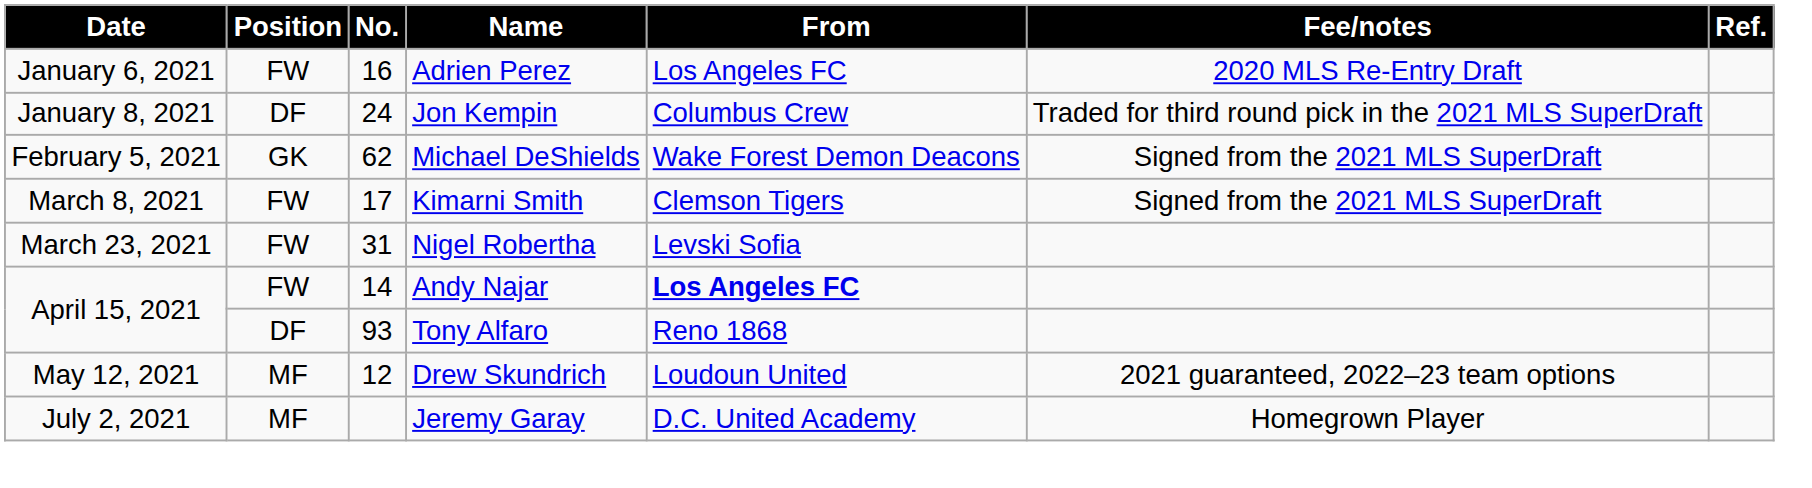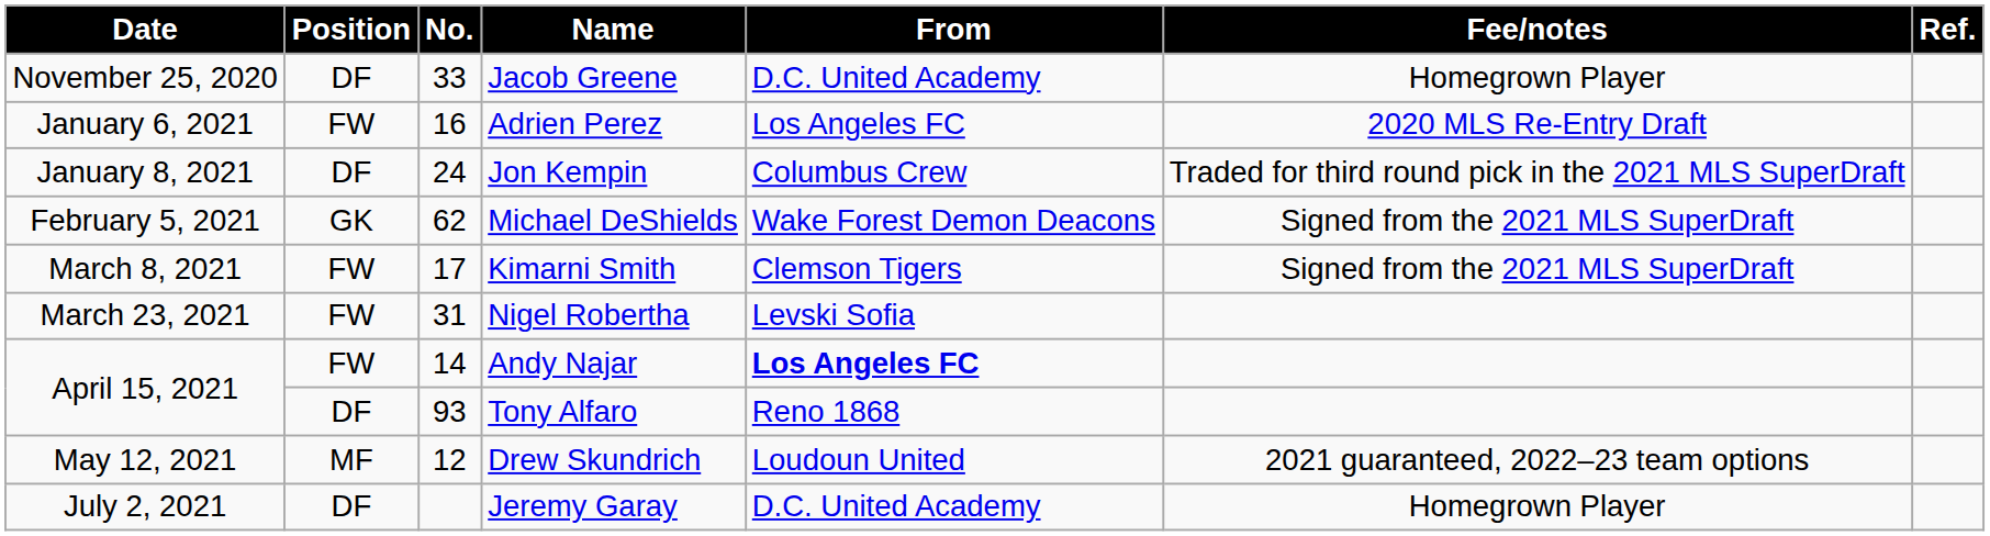 <table class="wikitable" style="text-align:center; font-size:90%; ">
 <tr>
 <th style="background:#000000; color:#FFFFFF;">Date</th>
 <th style="background:#000000; color:#FFFFFF;">Position</th>
 <th style="background:#000000; color:#FFFFFF;">No.</th>
 <th style="background:#000000; color:#FFFFFF;">Name</th>
 <th style="background:#000000; color:#FFFFFF;">From</th>
 <th style="background:#000000; color:#FFFFFF;">Fee/notes</th>
 <th style="background:#000000; color:#FFFFFF;">Ref.</th>
+</tr>
+<tr>
+<td>November 25, 2020</td>
+<td>DF</td>
+<td>33</td>
+<td align="left"> <a href='#'>Jacob Greene</a></td>
+<td align="left"> <a href='#'>D.C. United Academy</a></td>
+<td>Homegrown Player</td>
+<td></td>
 </tr>
 <tr>
 <td>January 6, 2021</td>
 <td>FW</td>
 <td>16</td>
 <td align="left"> <a href='#'>Adrien Perez</a></td>
 <td align="left"> <a href='#'>Los Angeles FC</a></td>
 <td><a href='#'>2020 MLS Re-Entry Draft</a></td>
 <td></td>
 </tr>
 <tr>
 <td>January 8, 2021</td>
 <td>DF</td>
 <td>24</td>
 <td align="left"> <a href='#'>Jon Kempin</a></td>
 <td align="left"> <a href='#'>Columbus Crew</a></td>
 <td>Traded for third round pick in the <a href='#'>2021 MLS SuperDraft</a></td>
 <td></td>
 </tr>
 <tr>
 <td>February 5, 2021</td>
 <td>GK</td>
 <td>62</td>
 <td align="left"> <a href='#'>Michael DeShields</a></td>
 <td align="left"> <a href='#'>Wake Forest Demon Deacons</a></td>
 <td>Signed from the <a href='#'>2021 MLS SuperDraft</a></td>
 <td></td>
 </tr>
 <tr>
 <td>March 8, 2021</td>
 <td>FW</td>
 <td>17</td>
 <td align="left"> <a href='#'>Kimarni Smith</a></td>
 <td align="left"> <a href='#'>Clemson Tigers</a></td>
 <td>Signed from the <a href='#'>2021 MLS SuperDraft</a></td>
 <td></td>
 </tr>
 <tr>
 <td>March 23, 2021</td>
 <td>FW</td>
 <td>31</td>
 <td align="left"> <a href='#'>Nigel Robertha</a></td>
 <td align="left"> <a href='#'>Levski Sofia</a></td>
 <td></td>
 <td></td>
 </tr>
 <tr>
 <td rowspan=2>April 15, 2021</td>
 <td>FW</td>
 <td>14</td>
 <td align="left"> <a href='#'>Andy Najar</a></td>
 <td align="left"><strong> <a href='#'>Los Angeles FC</a></strong></td>
 <td></td>
 <td></td>
 </tr>
 <tr>
 <td>DF</td>
 <td>93</td>
 <td align="left"> <a href='#'>Tony Alfaro</a></td>
 <td align="left"> <a href='#'>Reno 1868</a></td>
 <td></td>
 <td></td>
 </tr>
 <tr>
 <td>May 12, 2021</td>
 <td>MF</td>
 <td>12</td>
 <td align="left"> <a href='#'>Drew Skundrich</a></td>
 <td align="left"> <a href='#'>Loudoun United</a></td>
 <td>2021 guaranteed, 2022–23 team options</td>
 <td></td>
 </tr>
 <tr>
 <td>July 2, 2021</td>
-<td>MF</td>
+<td>DF</td>
 <td></td>
 <td align="left"> <a href='#'>Jeremy Garay</a></td>
 <td align="left"> <a href='#'>D.C. United Academy</a></td>
 <td>Homegrown Player</td>
 <td></td>
 </tr>
 </table>
